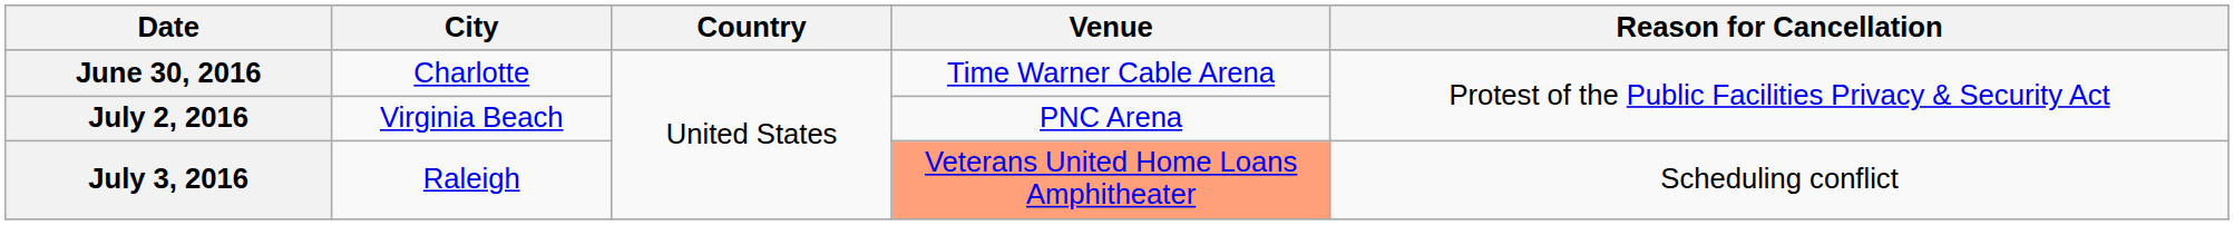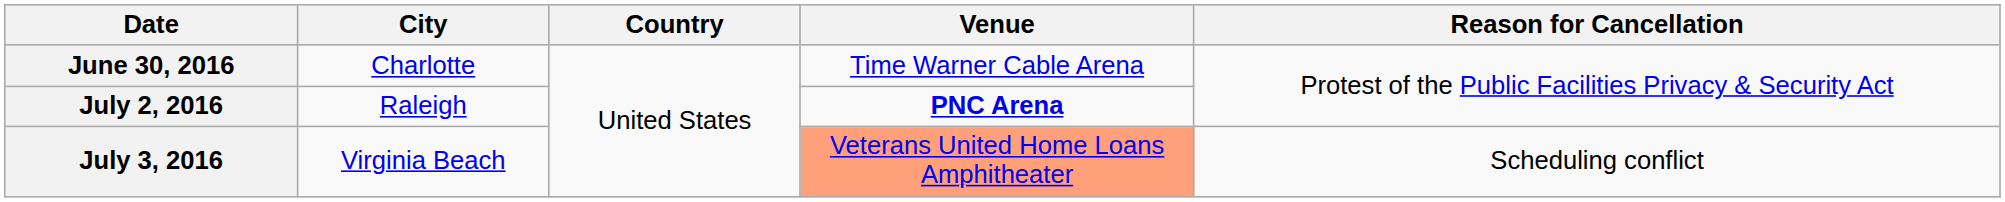 <table class="wikitable plainrowheaders" style="text-align:center;">
 <tr>
 <th scope="col" style="width:12em;">Date</th>
 <th scope="col" style="width:10em;">City</th>
 <th scope="col" style="width:10em;">Country</th>
 <th scope="col" style="width:16em;">Venue</th>
 <th scope="col" style="width:34em;">Reason for Cancellation</th>
 </tr>
 <tr>
 <th scope="row" style="text-align:center;">June 30, 2016</th>
 <td><a href='#'>Charlotte</a></td>
 <td rowspan="3">United States</td>
 <td><a href='#'>Time Warner Cable Arena</a></td>
 <td rowspan="2">Protest of the <a href='#'>Public Facilities Privacy & Security Act</a></td>
 </tr>
 <tr>
 <th scope="row" style="text-align:center;">July 2, 2016</th>
-<td><a href='#'>Virginia Beach</a></td>
-<td><a href='#'>PNC Arena</a></td>
+<td><a href='#'>Raleigh</a></td>
+<td><strong><a href='#'>PNC Arena</a></strong></td>
 </tr>
 <tr>
 <th scope="row" style="text-align:center;">July 3, 2016</th>
-<td><a href='#'>Raleigh</a></td>
+<td><a href='#'>Virginia Beach</a></td>
 <td style="background: lightsalmon;"><a href='#'>Veterans United Home Loans Amphitheater</a></td>
 <td>Scheduling conflict</td>
 </tr>
 </table>
